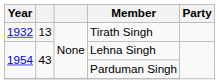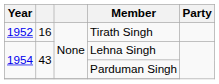 <table class="wikitable sortable">
 <tr>
 <th>Year</th>
 <th></th>
 <th></th>
 <th>Member</th>
 <th colspan="2">Party</th>
 </tr>
 <tr>
-<td><a href='#'>1932</a></td>
-<td>13</td>
+<td><a href='#'>1952</a></td>
+<td>16</td>
 <td rowspan="3">None</td>
 <td>Tirath Singh</td>
 <td></td>
 </tr>
 <tr>
 <td rowspan="2"><a href='#'>1954</a></td>
 <td rowspan="2">43</td>
 <td>Lehna Singh</td>
 </tr>
 <tr>
 <td>Parduman Singh</td>
 </tr>
 <tr>
 </tr>
 </table>
